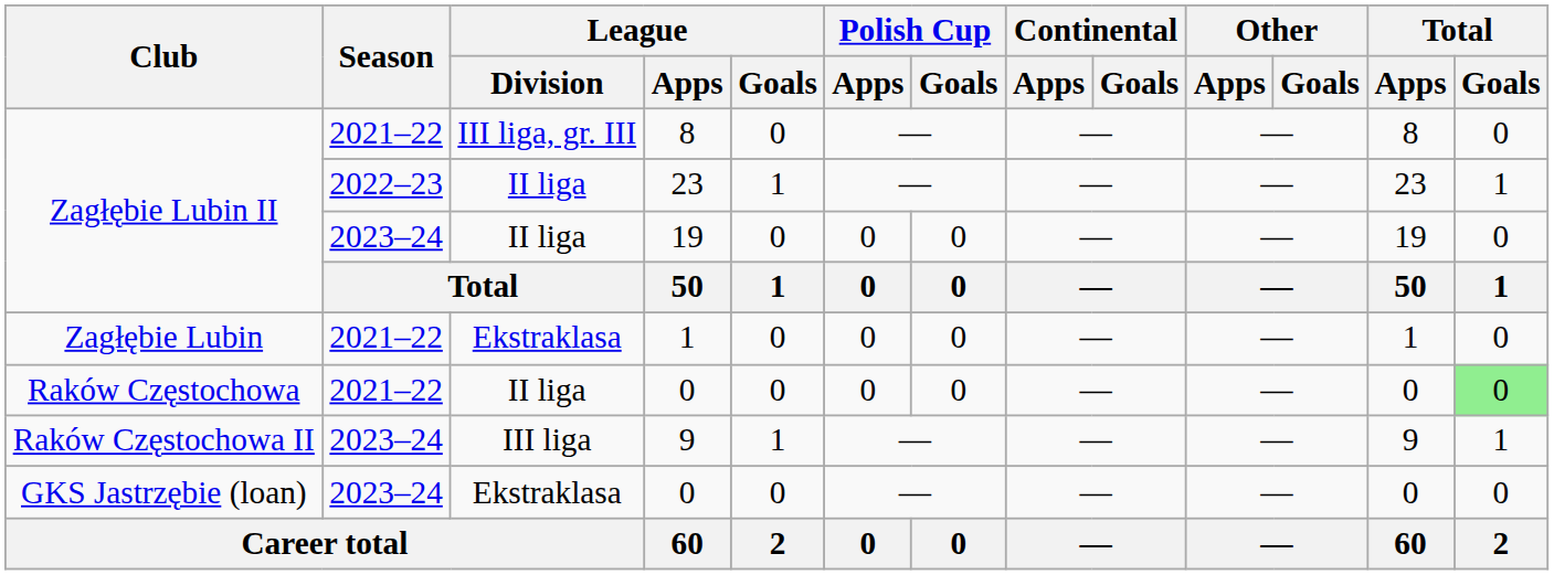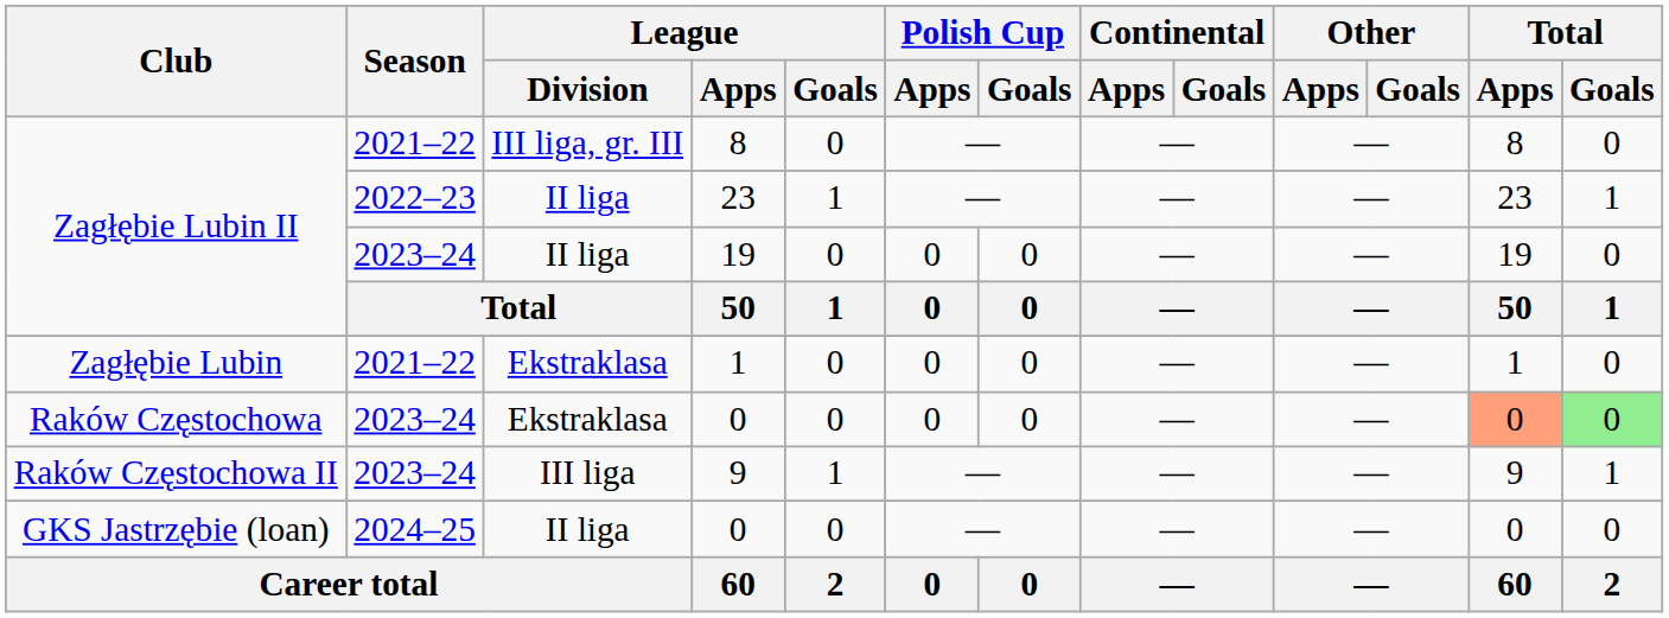 <table class="wikitable" style="text-align: center;">
 <tr>
 <th rowspan="2">Club</th>
 <th rowspan="2">Season</th>
 <th colspan="3">League</th>
 <th colspan="2"><a href='#'>Polish Cup</a></th>
 <th colspan="2">Continental</th>
 <th colspan="2">Other</th>
 <th colspan="2">Total</th>
 </tr>
 <tr>
 <th>Division</th>
 <th>Apps</th>
 <th>Goals</th>
 <th>Apps</th>
 <th>Goals</th>
 <th>Apps</th>
 <th>Goals</th>
 <th>Apps</th>
 <th>Goals</th>
 <th>Apps</th>
 <th>Goals</th>
 </tr>
 <tr>
 <td rowspan=4><a href='#'>Zagłębie Lubin II</a></td>
 <td><a href='#'>2021–22</a></td>
 <td><a href='#'>III liga, gr. III</a></td>
 <td>8</td>
 <td>0</td>
 <td colspan="2">—</td>
 <td colspan="2">—</td>
 <td colspan="2">—</td>
 <td>8</td>
 <td>0</td>
 </tr>
 <tr>
 <td><a href='#'>2022–23</a></td>
 <td><a href='#'>II liga</a></td>
 <td>23</td>
 <td>1</td>
 <td colspan="2">—</td>
 <td colspan="2">—</td>
 <td colspan="2">—</td>
 <td>23</td>
 <td>1</td>
 </tr>
 <tr>
 <td><a href='#'>2023–24</a></td>
 <td>II liga</td>
 <td>19</td>
 <td>0</td>
 <td>0</td>
 <td>0</td>
 <td colspan="2">—</td>
 <td colspan="2">—</td>
 <td>19</td>
 <td>0</td>
 </tr>
 <tr>
 <th colspan="2">Total</th>
 <th>50</th>
 <th>1</th>
 <th>0</th>
 <th>0</th>
 <th colspan="2">—</th>
 <th colspan="2">—</th>
 <th>50</th>
 <th>1</th>
 </tr>
 <tr>
 <td><a href='#'>Zagłębie Lubin</a></td>
 <td><a href='#'>2021–22</a></td>
 <td><a href='#'>Ekstraklasa</a></td>
 <td>1</td>
 <td>0</td>
 <td>0</td>
 <td>0</td>
 <td colspan="2">—</td>
 <td colspan="2">—</td>
 <td>1</td>
 <td>0</td>
 </tr>
 <tr>
 <td><a href='#'>Raków Częstochowa</a></td>
-<td><a href='#'>2021–22</a></td>
-<td>II liga</td>
+<td><a href='#'>2023–24</a></td>
+<td>Ekstraklasa</td>
 <td>0</td>
 <td>0</td>
 <td>0</td>
 <td>0</td>
 <td colspan="2">—</td>
 <td colspan="2">—</td>
-<td>0</td>
+<td style="background: lightsalmon;">0</td>
 <td style="background: lightgreen;">0</td>
 </tr>
 <tr>
 <td><a href='#'>Raków Częstochowa II</a></td>
 <td><a href='#'>2023–24</a></td>
 <td>III liga</td>
 <td>9</td>
 <td>1</td>
 <td colspan="2">—</td>
 <td colspan="2">—</td>
 <td colspan="2">—</td>
 <td>9</td>
 <td>1</td>
 </tr>
 <tr>
 <td><a href='#'>GKS Jastrzębie</a> (loan)</td>
-<td><a href='#'>2023–24</a></td>
-<td>Ekstraklasa</td>
+<td><a href='#'>2024–25</a></td>
+<td>II liga</td>
 <td>0</td>
 <td>0</td>
 <td colspan="2">—</td>
 <td colspan="2">—</td>
 <td colspan="2">—</td>
 <td>0</td>
 <td>0</td>
 </tr>
 <tr>
 <th colspan="3">Career total</th>
 <th>60</th>
 <th>2</th>
 <th>0</th>
 <th>0</th>
 <th colspan="2">—</th>
 <th colspan="2">—</th>
 <th>60</th>
 <th>2</th>
 </tr>
 </table>
